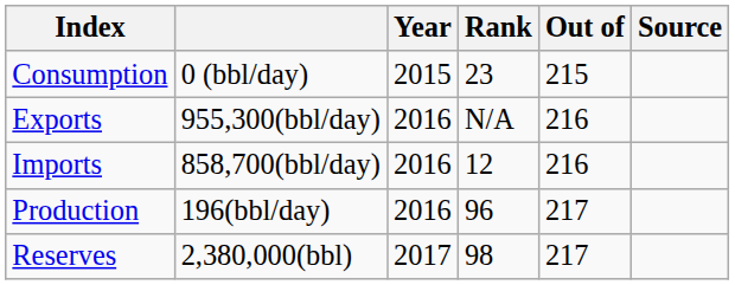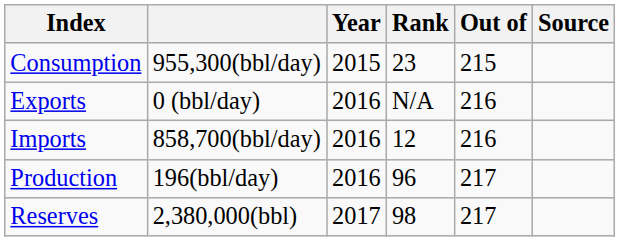 <table class="wikitable sortable">
 <tr>
 <th>Index</th>
 <th></th>
 <th>Year</th>
 <th>Rank</th>
 <th>Out of</th>
 <th>Source</th>
 </tr>
 <tr>
 <td><a href='#'>Consumption</a></td>
-<td>0 (bbl/day)</td>
+<td>955,300(bbl/day)</td>
 <td>2015</td>
 <td>23</td>
 <td>215</td>
 <td></td>
 </tr>
 <tr>
 <td><a href='#'>Exports</a></td>
-<td>955,300(bbl/day)</td>
+<td>0 (bbl/day)</td>
 <td>2016</td>
 <td>N/A</td>
 <td>216</td>
 <td></td>
 </tr>
 <tr>
 <td><a href='#'>Imports</a></td>
 <td>858,700(bbl/day)</td>
 <td>2016</td>
 <td>12</td>
 <td>216</td>
 <td></td>
 </tr>
 <tr>
 <td><a href='#'>Production</a></td>
 <td>196(bbl/day)</td>
 <td>2016</td>
 <td>96</td>
 <td>217</td>
 <td></td>
 </tr>
 <tr>
 <td><a href='#'>Reserves</a></td>
 <td>2,380,000(bbl)</td>
 <td>2017</td>
 <td>98</td>
 <td>217</td>
 <td></td>
 </tr>
 </table>
